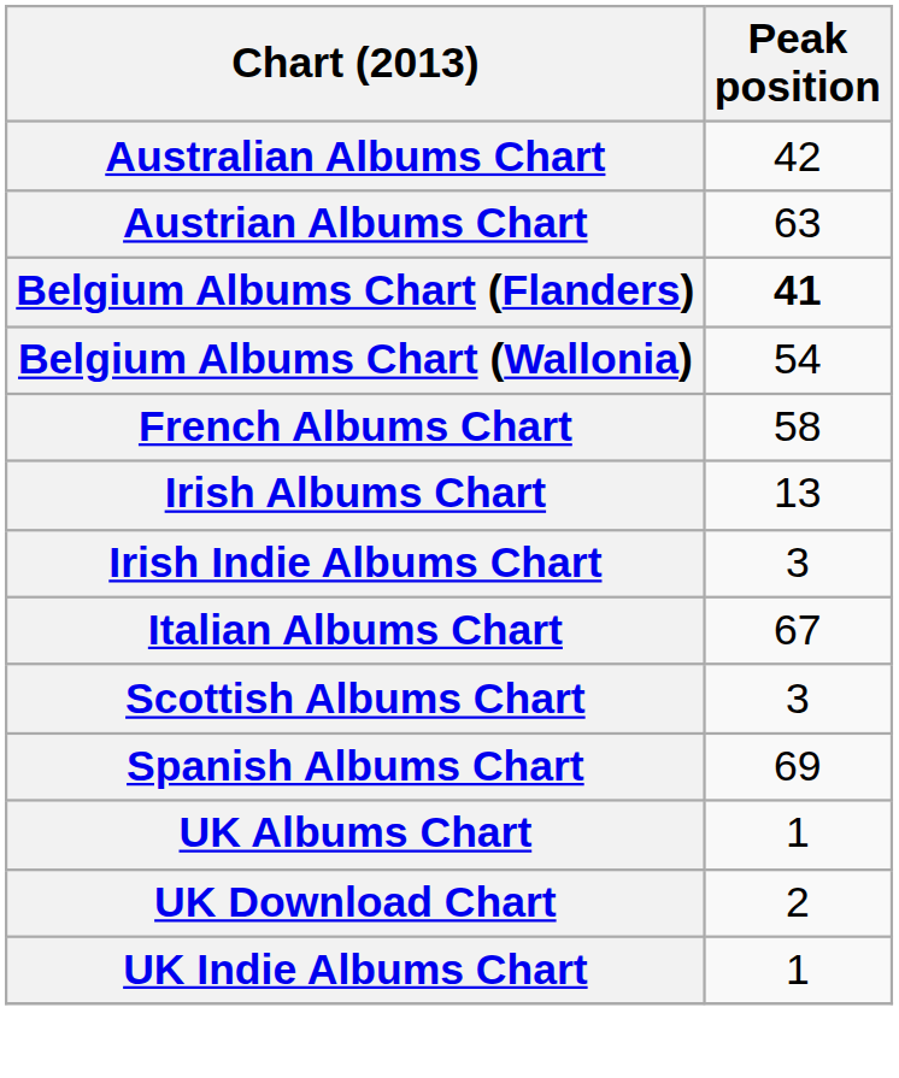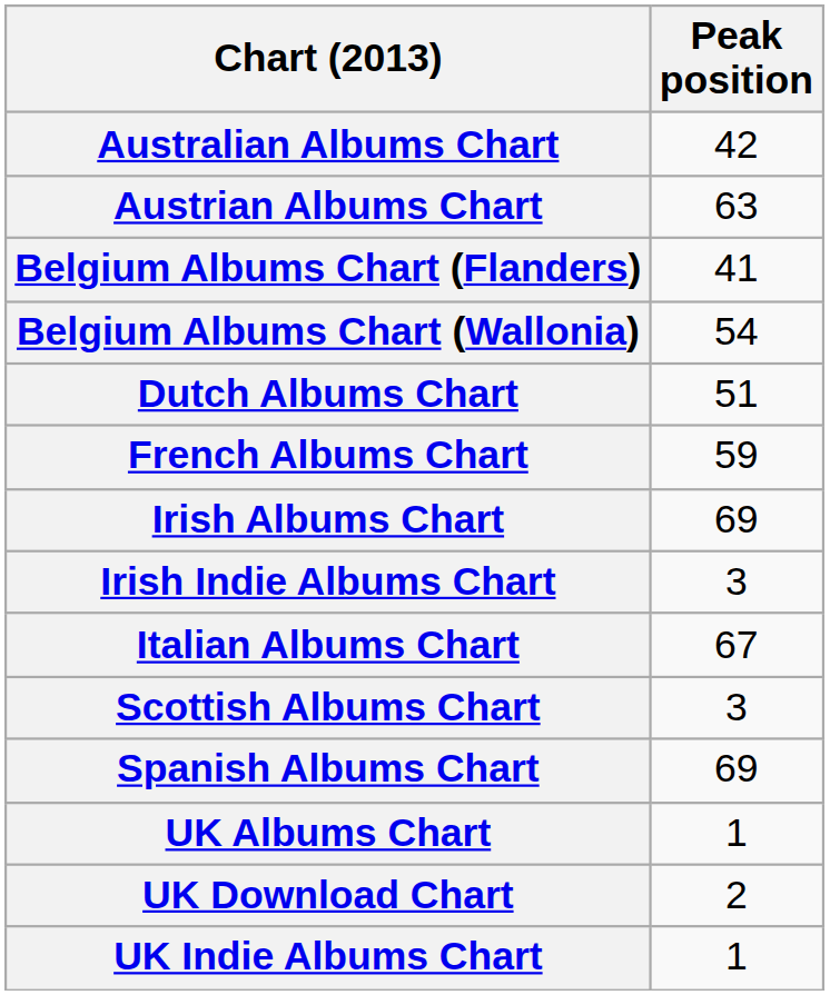 <table class="wikitable sortable plainrowheaders" style="text-align:center;">
 <tr>
 <th>Chart (2013)</th>
 <th>Peak<br>position</th>
 </tr>
 <tr>
 <th scope="row"><a href='#'>Australian Albums Chart</a></th>
 <td>42</td>
 </tr>
 <tr>
 <th scope="row"><a href='#'>Austrian Albums Chart</a></th>
 <td>63</td>
 </tr>
 <tr>
 <th scope="row"><a href='#'>Belgium Albums Chart</a> (<a href='#'>Flanders</a>)</th>
-<td><strong>41</strong></td>
+<td>41</td>
 </tr>
 <tr>
 <th scope="row"><a href='#'>Belgium Albums Chart</a> (<a href='#'>Wallonia</a>)</th>
 <td>54</td>
 </tr>
 <tr>
+<th scope="row"><a href='#'>Dutch Albums Chart</a></th>
+<td>51</td>
+</tr>
+<tr>
 <th scope="row"><a href='#'>French Albums Chart</a></th>
-<td>58</td>
+<td>59</td>
 </tr>
 <tr>
 <th scope="row"><a href='#'>Irish Albums Chart</a></th>
-<td>13</td>
+<td>69</td>
 </tr>
 <tr>
 <th scope="row"><a href='#'>Irish Indie Albums Chart</a></th>
 <td>3</td>
 </tr>
 <tr>
 <th scope="row"><a href='#'>Italian Albums Chart</a></th>
 <td>67</td>
 </tr>
 <tr>
 <th scope="row"><a href='#'>Scottish Albums Chart</a></th>
 <td>3</td>
 </tr>
 <tr>
 <th scope="row"><a href='#'>Spanish Albums Chart</a></th>
 <td>69</td>
 </tr>
 <tr>
 <th scope="row"><a href='#'>UK Albums Chart</a></th>
 <td>1</td>
 </tr>
 <tr>
 <th scope="row"><a href='#'>UK Download Chart</a></th>
 <td>2</td>
 </tr>
 <tr>
 <th scope="row"><a href='#'>UK Indie Albums Chart</a></th>
 <td>1</td>
 </tr>
 <tr>
 </tr>
 </table>
